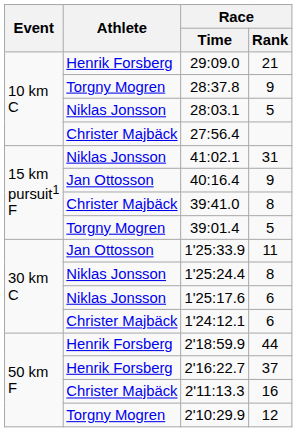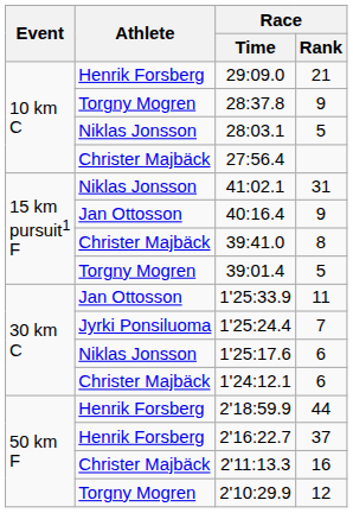 <table class="wikitable" border="1" style="font-size:90%">
 <tr>
 <th rowspan=2>Event</th>
 <th rowspan=2>Athlete</th>
 <th colspan=2>Race</th>
 </tr>
 <tr>
 <th>Time</th>
 <th>Rank</th>
 </tr>
 <tr>
 <td rowspan=4>10 km <br> C</td>
 <td><a href='#'>Henrik Forsberg</a></td>
 <td align=center>29:09.0</td>
 <td align=center>21</td>
 </tr>
 <tr>
 <td><a href='#'>Torgny Mogren</a></td>
 <td align=center>28:37.8</td>
 <td align=center>9</td>
 </tr>
 <tr>
 <td><a href='#'>Niklas Jonsson</a></td>
 <td align=center>28:03.1</td>
 <td align=center>5</td>
 </tr>
 <tr>
 <td><a href='#'>Christer Majbäck</a></td>
 <td align=center>27:56.4</td>
 <td align=center></td>
 </tr>
 <tr>
 <td rowspan=4>15 km <br> pursuit<sup>1</sup> <br> F</td>
 <td><a href='#'>Niklas Jonsson</a></td>
 <td align=center>41:02.1</td>
 <td align=center>31</td>
 </tr>
 <tr>
 <td><a href='#'>Jan Ottosson</a></td>
 <td align=center>40:16.4</td>
 <td align=center>9</td>
 </tr>
 <tr>
 <td><a href='#'>Christer Majbäck</a></td>
 <td align=center>39:41.0</td>
 <td align=center>8</td>
 </tr>
 <tr>
 <td><a href='#'>Torgny Mogren</a></td>
 <td align=center>39:01.4</td>
 <td align=center>5</td>
 </tr>
 <tr>
 <td rowspan=4>30 km <br> C</td>
 <td><a href='#'>Jan Ottosson</a></td>
 <td align=center>1'25:33.9</td>
 <td align=center>11</td>
 </tr>
 <tr>
-<td><a href='#'>Niklas Jonsson</a></td>
+<td><a href='#'>Jyrki Ponsiluoma</a></td>
 <td align=center>1'25:24.4</td>
-<td align=center>8</td>
+<td align=center>7</td>
 </tr>
 <tr>
 <td><a href='#'>Niklas Jonsson</a></td>
 <td align=center>1'25:17.6</td>
 <td align=center>6</td>
 </tr>
 <tr>
 <td><a href='#'>Christer Majbäck</a></td>
 <td align=center>1'24:12.1</td>
 <td align=center>6</td>
 </tr>
 <tr>
 <td rowspan=4>50 km <br> F</td>
 <td><a href='#'>Henrik Forsberg</a></td>
 <td align=center>2'18:59.9</td>
 <td align=center>44</td>
 </tr>
 <tr>
 <td><a href='#'>Henrik Forsberg</a></td>
 <td align=center>2'16:22.7</td>
 <td align=center>37</td>
 </tr>
 <tr>
 <td><a href='#'>Christer Majbäck</a></td>
 <td align=center>2'11:13.3</td>
 <td align=center>16</td>
 </tr>
 <tr>
 <td><a href='#'>Torgny Mogren</a></td>
 <td align=center>2'10:29.9</td>
 <td align=center>12</td>
 </tr>
 </table>
